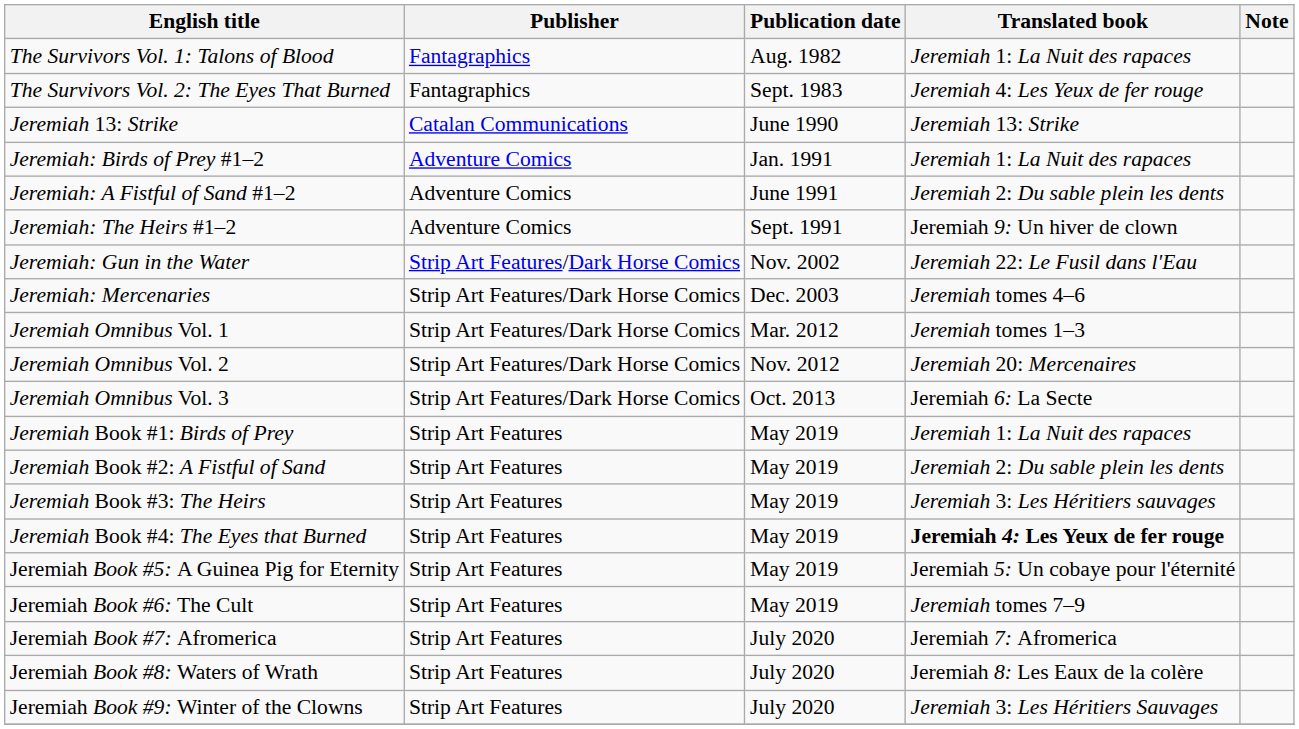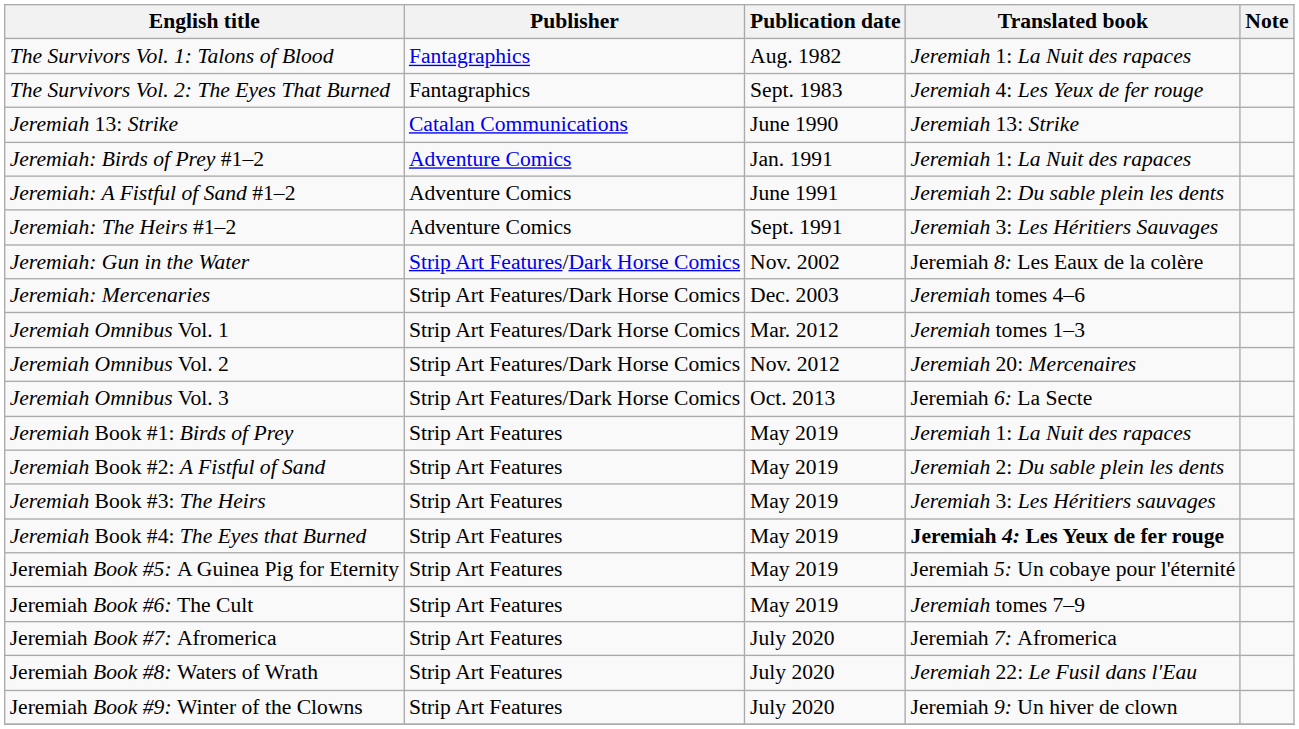 <table class="wikitable sortable plainrowheaders">
 <tr>
 <th scope="col">English title</th>
 <th scope="col">Publisher</th>
 <th scope="col">Publication date</th>
 <th scope="col">Translated book</th>
 <th scope="col">Note</th>
 </tr>
 <tr>
 <td><em>The Survivors Vol. 1: Talons of Blood</em></td>
 <td><a href='#'>Fantagraphics</a></td>
 <td>Aug. 1982</td>
 <td><em>Jeremiah</em> 1: <em>La Nuit des rapaces</em></td>
 <td></td>
 </tr>
 <tr>
 <td><em>The Survivors Vol. 2: The Eyes That Burned</em></td>
 <td>Fantagraphics</td>
 <td>Sept. 1983</td>
 <td><em>Jeremiah</em> 4: <em>Les Yeux de fer rouge</em></td>
 <td></td>
 </tr>
 <tr>
 <td><em>Jeremiah</em> 13: <em>Strike</em></td>
 <td><a href='#'>Catalan Communications</a></td>
 <td>June 1990</td>
 <td><em>Jeremiah</em> 13: <em>Strike</em></td>
 <td></td>
 </tr>
 <tr>
 <td><em>Jeremiah: Birds of Prey</em> #1–2</td>
 <td><a href='#'>Adventure Comics</a></td>
 <td>Jan. 1991</td>
 <td><em>Jeremiah</em> 1: <em>La Nuit des rapaces</em></td>
 <td></td>
 </tr>
 <tr>
 <td><em>Jeremiah: A Fistful of Sand</em> #1–2</td>
 <td>Adventure Comics</td>
 <td>June 1991</td>
 <td><em>Jeremiah</em> 2: <em>Du sable plein les dents</em></td>
 <td></td>
 </tr>
 <tr>
 <td><em>Jeremiah: The Heirs</em> #1–2</td>
 <td>Adventure Comics</td>
 <td>Sept. 1991</td>
-<td></em>Jeremiah<em> 9: </em>Un hiver de clown<em></td>
+<td><em>Jeremiah</em> 3: <em>Les Héritiers Sauvages</em></td>
 <td></td>
 </tr>
 <tr>
 <td><em>Jeremiah: Gun in the Water</em></td>
 <td><a href='#'>Strip Art Features</a>/<a href='#'>Dark Horse Comics</a></td>
 <td>Nov. 2002</td>
-<td><em>Jeremiah</em> 22: <em>Le Fusil dans l'Eau</em></td>
+<td></em>Jeremiah<em> 8: </em>Les Eaux de la colère<em></td>
 <td></td>
 </tr>
 <tr>
 <td><em>Jeremiah: Mercenaries</em></td>
 <td>Strip Art Features/Dark Horse Comics</td>
 <td>Dec. 2003</td>
 <td><em>Jeremiah</em> tomes 4–6</td>
 <td></td>
 </tr>
 <tr>
 <td><em>Jeremiah Omnibus</em> Vol. 1</td>
 <td>Strip Art Features/Dark Horse Comics</td>
 <td>Mar. 2012</td>
 <td><em>Jeremiah</em> tomes 1–3</td>
 <td></td>
 </tr>
 <tr>
 <td><em>Jeremiah Omnibus</em> Vol. 2</td>
 <td>Strip Art Features/Dark Horse Comics</td>
 <td>Nov. 2012</td>
 <td><em>Jeremiah</em> 20: <em>Mercenaires</em></td>
 <td></td>
 </tr>
 <tr>
 <td><em>Jeremiah Omnibus</em> Vol. 3</td>
 <td>Strip Art Features/Dark Horse Comics</td>
 <td>Oct. 2013</td>
 <td></em>Jeremiah<em> 6: </em>	La Secte<em></td>
 <td></td>
 </tr>
 <tr>
 <td><em>Jeremiah</em> Book #1: <em>Birds of Prey</em></td>
 <td>Strip Art Features</td>
 <td>May 2019</td>
 <td><em>Jeremiah</em> 1: <em>La Nuit des rapaces</em></td>
 <td></td>
 </tr>
 <tr>
 <td><em>Jeremiah</em> Book #2: <em>A Fistful of Sand</em></td>
 <td>Strip Art Features</td>
 <td>May 2019</td>
 <td><em>Jeremiah</em> 2: <em>Du sable plein les dents</em></td>
 <td></td>
 </tr>
 <tr>
 <td><em>Jeremiah</em> Book #3: <em>The Heirs</em></td>
 <td>Strip Art Features</td>
 <td>May 2019</td>
 <td><em>Jeremiah</em> 3: <em>Les Héritiers sauvages</em></td>
 <td></td>
 </tr>
 <tr>
 <td><em>Jeremiah</em> Book #4: <em>The Eyes that Burned</em></td>
 <td>Strip Art Features</td>
 <td>May 2019</td>
 <td><strong>Jeremiah<em> 4: </em>Les Yeux de fer rouge<em></td>
 <td></td>
 </tr>
 <tr>
 <td></em>Jeremiah<em> Book #5: </em>A Guinea Pig for Eternity<em></td>
 <td>Strip Art Features</td>
 <td>May 2019</td>
 <td></em>Jeremiah<em> 5: </em>Un cobaye pour l'éternité<em></td>
 <td></td>
 </tr>
 <tr>
 <td></em>Jeremiah<em> Book #6: </em>The Cult<em></td>
 <td>Strip Art Features</td>
 <td>May 2019</td>
 <td><em>Jeremiah</em> tomes 7–9</td>
 <td></td>
 </tr>
 <tr>
 <td></em>Jeremiah<em> Book #7: </em>Afromerica<em></td>
 <td>Strip Art Features</td>
 <td>July 2020</td>
 <td></em>Jeremiah<em> 7: </em>Afromerica<em></td>
 <td></td>
 </tr>
 <tr>
 <td></em>Jeremiah<em> Book #8: </em>Waters of Wrath<em></td>
 <td>Strip Art Features</td>
 <td>July 2020</td>
-<td></em>Jeremiah<em> 8: </em>Les Eaux de la colère<em></td>
+<td><em>Jeremiah</em> 22: <em>Le Fusil dans l'Eau</em></td>
 <td></td>
 </tr>
 <tr>
 <td></em>Jeremiah<em> Book #9: </em>Winter of the Clowns<em></td>
 <td>Strip Art Features</td>
 <td>July 2020</td>
-<td><em>Jeremiah</em> 3: <em>Les Héritiers Sauvages</em></td>
+<td></em>Jeremiah<em> 9: </em>Un hiver de clown<em></td>
 <td></td>
 </tr>
 <tr>
 </tr>
 </table>
